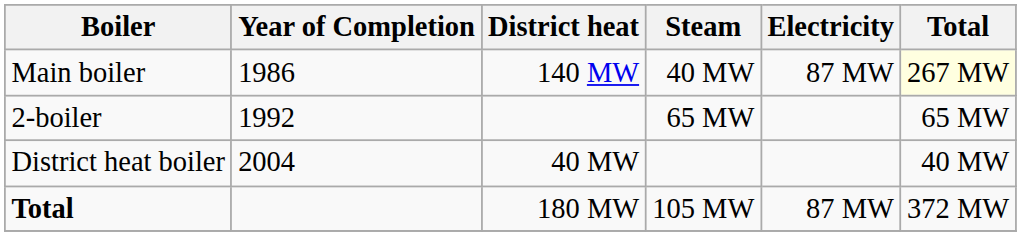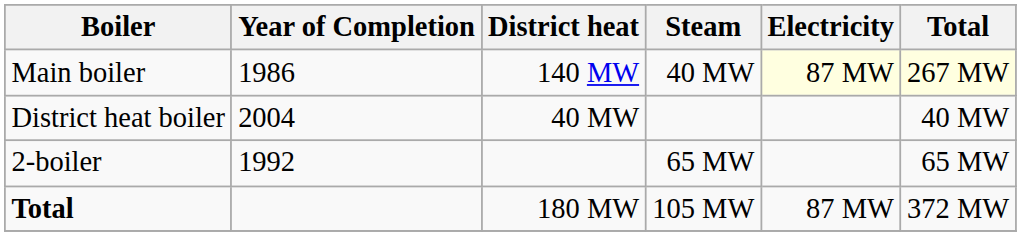 <table class="wikitable sortable">
 <tr>
 <th>Boiler</th>
 <th>Year of Completion</th>
 <th>District heat</th>
 <th>Steam</th>
 <th>Electricity</th>
 <th>Total</th>
 </tr>
 <tr>
 <td>Main boiler</td>
 <td>1986</td>
 <td style="text-align:right;">140 <a href='#'>MW</a></td>
 <td style="text-align:right;">40 MW</td>
-<td style="text-align:right;">87 MW</td>
+<td style="background: lightyellow; text-align:right;">87 MW</td>
 <td style="background: lightyellow; text-align:right;">267 MW</td>
+</tr>
+<tr>
+<td>District heat boiler</td>
+<td>2004</td>
+<td style="text-align:right;">40 MW</td>
+<td style="text-align:right;"> </td>
+<td style="text-align:right;"> </td>
+<td style="text-align:right;">40 MW</td>
 </tr>
 <tr>
 <td>2-boiler</td>
 <td>1992</td>
 <td> </td>
 <td style="text-align:right;">65 MW</td>
 <td style="text-align:right;"> </td>
 <td style="text-align:right;">65 MW</td>
-</tr>
-<tr>
-<td>District heat boiler</td>
-<td>2004</td>
-<td style="text-align:right;">40 MW</td>
-<td style="text-align:right;"> </td>
-<td style="text-align:right;"> </td>
-<td style="text-align:right;">40 MW</td>
 </tr>
 <tr>
 <td><strong>Total</strong></td>
 <td> </td>
 <td style="text-align:right;">180 MW</td>
 <td style="text-align:right;">105 MW</td>
 <td style="text-align:right;">87 MW</td>
 <td style="text-align:right;">372 MW</td>
 </tr>
 <tr>
 </tr>
 </table>
